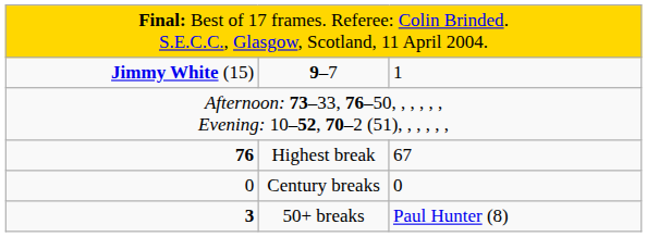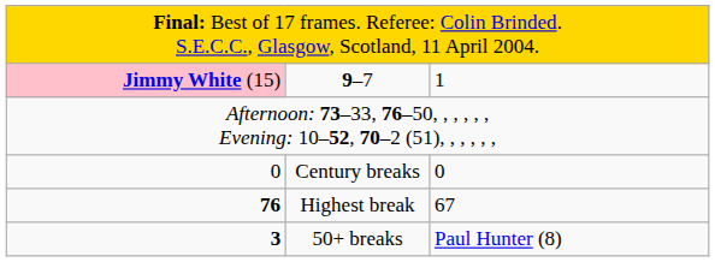 <table class="wikitable" style="font-size: 95%; margin: 1em auto 1em auto;">
 <tr>
 <td colspan="3" align="center" bgcolor="#ffd700"><strong>Final:</strong> Best of 17 frames. Referee: <a href='#'>Colin Brinded</a>.<br><a href='#'>S.E.C.C.</a>, <a href='#'>Glasgow</a>, Scotland, 11 April 2004.</td>
 </tr>
 <tr>
-<td width="200" align="right"><strong><a href='#'>Jimmy White</a></strong> (15)<br></td>
+<td width="200" align="right" style="background: pink;"><strong><a href='#'>Jimmy White</a></strong> (15)<br></td>
 <td width="100" align="center"><strong>9</strong>–7</td>
 <td align="left">1</td>
 </tr>
 <tr>
 <td colspan="3" align="center" style="font-size: 100%"><em>Afternoon:</em> <strong>73</strong>–33, <strong>76</strong>–50, , , , , ,  <br><em>Evening:</em> 10–<strong>52</strong>, <strong>70</strong>–2 (51), , , , , , </td>
 </tr>
 <tr>
+<td align="right">0</td>
+<td align="center">Century breaks</td>
+<td align="left">0</td>
+</tr>
+<tr>
 <td align="right"><strong>76</strong></td>
 <td align="center">Highest break</td>
 <td align="left">67</td>
-</tr>
-<tr>
-<td align="right">0</td>
-<td align="center">Century breaks</td>
-<td align="left">0</td>
 </tr>
 <tr>
 <td align="right"><strong>3</strong></td>
 <td align="center">50+ breaks</td>
 <td width="200"><a href='#'>Paul Hunter</a> (8)<br></td>
 </tr>
 </table>
